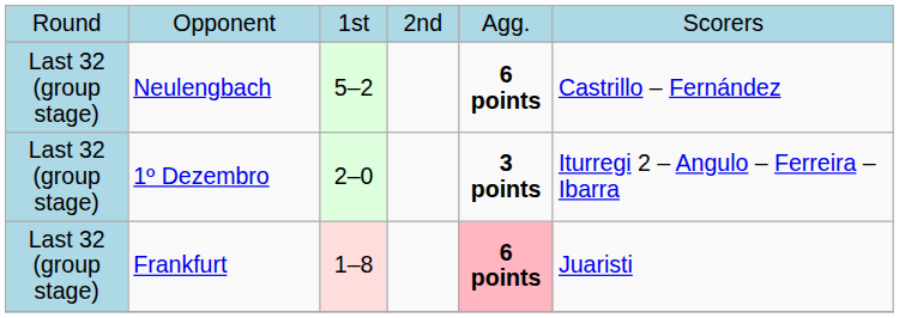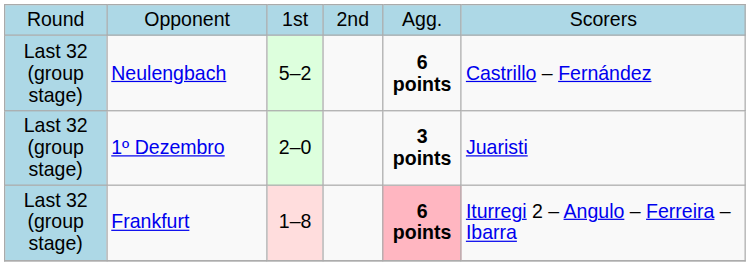 <table class="wikitable" style="text-align:center">
 <tr bgcolor=lightblue>
 <td width=150px>Round</td>
 <td width=200px>Opponent</td>
 <td width=80px>1st</td>
 <td width=80px>2nd</td>
 <td width=80px>Agg.</td>
 <td width=600px>Scorers</td>
 </tr>
 <tr>
 <td bgcolor=lightblue>Last 32 (group stage)</td>
 <td align=left> <a href='#'>Neulengbach</a></td>
 <td bgcolor="#ddffdd">5–2</td>
 <td></td>
 <td><strong>6 points</strong></td>
 <td align=left><a href='#'>Castrillo</a> – <a href='#'>Fernández</a></td>
 </tr>
 <tr>
 <td bgcolor=lightblue>Last 32 (group stage)</td>
 <td align=left> <a href='#'>1º Dezembro</a></td>
 <td bgcolor="#ddffdd">2–0</td>
 <td></td>
 <td><strong>3 points</strong></td>
-<td align=left><a href='#'>Iturregi</a> 2 – <a href='#'>Angulo</a> – <a href='#'>Ferreira</a> – <a href='#'>Ibarra</a></td>
+<td align=left><a href='#'>Juaristi</a></td>
 </tr>
 <tr>
 <td bgcolor=lightblue>Last 32 (group stage)</td>
 <td align=left> <a href='#'>Frankfurt</a></td>
 <td bgcolor="#ffdddd">1–8</td>
 <td></td>
 <td bgcolor=lightpink><strong>6 points</strong></td>
-<td align=left><a href='#'>Juaristi</a></td>
+<td align=left><a href='#'>Iturregi</a> 2 – <a href='#'>Angulo</a> – <a href='#'>Ferreira</a> – <a href='#'>Ibarra</a></td>
 </tr>
 <tr>
 </tr>
 </table>
